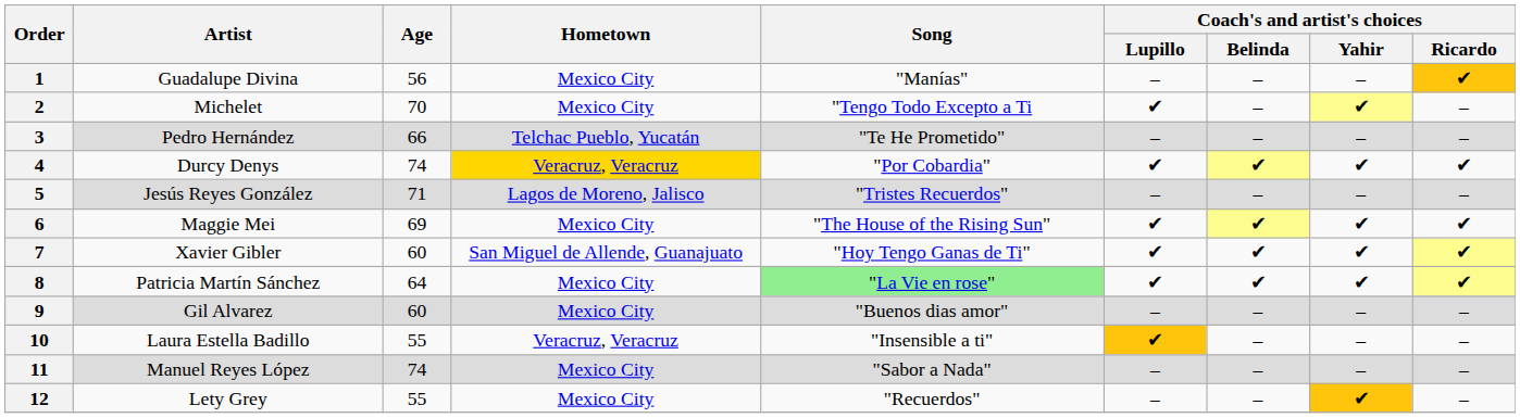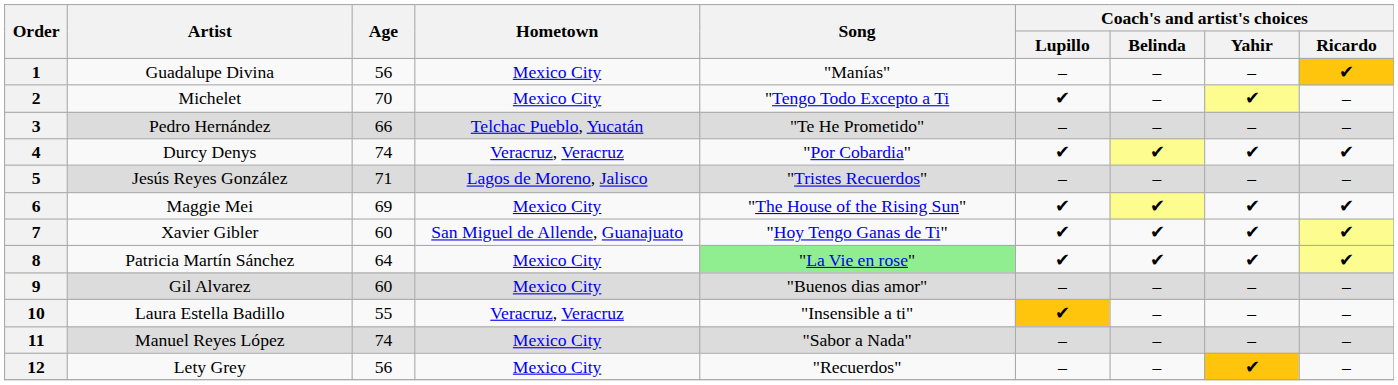 <table class="wikitable" style="text-align:center; line-height:17px; width:100%">
 <tr>
 <th scope="col" rowspan="2" style="width:04%">Order</th>
 <th scope="col" rowspan="2" style="width:18%">Artist</th>
 <th scope="col" rowspan="2" style="width:04%">Age</th>
 <th scope="col" rowspan="2" style="width:18%">Hometown</th>
 <th scope="col" rowspan="2" style="width:20%">Song</th>
 <th scope="col" colspan="4" style="width:24%">Coach's and artist's choices</th>
 </tr>
 <tr>
 <th style="width:06%">Lupillo</th>
 <th style="width:06%">Belinda</th>
 <th style="width:06%">Yahir</th>
 <th style="width:06%">Ricardo</th>
 </tr>
 <tr>
 <th>1</th>
 <td>Guadalupe Divina</td>
 <td>56</td>
 <td><a href='#'>Mexico City</a></td>
 <td>"Manías"</td>
 <td>–</td>
 <td>–</td>
 <td>–</td>
 <td style="background:#ffc40c">✔</td>
 </tr>
 <tr>
 <th>2</th>
 <td>Michelet</td>
 <td>70</td>
 <td><a href='#'>Mexico City</a></td>
 <td>"<a href='#'>Tengo Todo Excepto a Ti</a></td>
 <td>✔</td>
 <td>–</td>
 <td style="background:#fdfc8f">✔</td>
 <td>–</td>
 </tr>
 <tr style="background:#DCDCDC">
 <th>3</th>
 <td>Pedro Hernández</td>
 <td>66</td>
 <td><a href='#'>Telchac Pueblo</a>, <a href='#'>Yucatán</a></td>
 <td>"Te He Prometido"</td>
 <td>–</td>
 <td>–</td>
 <td>–</td>
 <td>–</td>
 </tr>
 <tr>
 <th>4</th>
 <td>Durcy Denys</td>
 <td>74</td>
-<td style="background: gold;"><a href='#'>Veracruz</a>, <a href='#'>Veracruz</a></td>
+<td><a href='#'>Veracruz</a>, <a href='#'>Veracruz</a></td>
 <td>"<a href='#'>Por Cobardia</a>"</td>
 <td>✔</td>
 <td style="background:#fdfc8f">✔</td>
 <td>✔</td>
 <td>✔</td>
 </tr>
 <tr style="background:#DCDCDC">
 <th>5</th>
 <td>Jesús Reyes González</td>
 <td>71</td>
 <td><a href='#'>Lagos de Moreno</a>, <a href='#'>Jalisco</a></td>
 <td>"<a href='#'>Tristes Recuerdos</a>"</td>
 <td>–</td>
 <td>–</td>
 <td>–</td>
 <td>–</td>
 </tr>
 <tr>
 <th>6</th>
 <td>Maggie Mei</td>
 <td>69</td>
 <td><a href='#'>Mexico City</a></td>
 <td>"<a href='#'>The House of the Rising Sun</a>"</td>
 <td>✔</td>
 <td style="background:#fdfc8f">✔</td>
 <td>✔</td>
 <td>✔</td>
 </tr>
 <tr>
 <th>7</th>
 <td>Xavier Gibler</td>
 <td>60</td>
 <td><a href='#'>San Miguel de Allende</a>, <a href='#'>Guanajuato</a></td>
 <td>"<a href='#'>Hoy Tengo Ganas de Ti</a>"</td>
 <td>✔</td>
 <td>✔</td>
 <td>✔</td>
 <td style="background:#fdfc8f">✔</td>
 </tr>
 <tr>
 <th>8</th>
 <td>Patricia Martín Sánchez</td>
 <td>64</td>
 <td><a href='#'>Mexico City</a></td>
 <td style="background: lightgreen;">"<a href='#'>La Vie en rose</a>"</td>
 <td>✔</td>
 <td>✔</td>
 <td>✔</td>
 <td style="background:#fdfc8f">✔</td>
 </tr>
 <tr style="background:#DCDCDC">
 <th>9</th>
 <td>Gil Alvarez</td>
 <td>60</td>
 <td><a href='#'>Mexico City</a></td>
 <td>"Buenos dias amor"</td>
 <td>–</td>
 <td>–</td>
 <td>–</td>
 <td>–</td>
 </tr>
 <tr>
 <th>10</th>
 <td>Laura Estella Badillo</td>
 <td>55</td>
 <td><a href='#'>Veracruz</a>, <a href='#'>Veracruz</a></td>
 <td>"Insensible a ti"</td>
 <td style="background:#ffc40c">✔</td>
 <td>–</td>
 <td>–</td>
 <td>–</td>
 </tr>
 <tr style="background:#DCDCDC">
 <th>11</th>
 <td>Manuel Reyes López</td>
 <td>74</td>
 <td><a href='#'>Mexico City</a></td>
 <td>"Sabor a Nada"</td>
 <td>–</td>
 <td>–</td>
 <td>–</td>
 <td>–</td>
 </tr>
 <tr>
 <th>12</th>
 <td>Lety Grey</td>
-<td>55</td>
+<td>56</td>
 <td><a href='#'>Mexico City</a></td>
 <td>"Recuerdos"</td>
 <td>–</td>
 <td>–</td>
 <td style="background:#ffc40c">✔</td>
 <td>–</td>
 </tr>
 <tr>
 </tr>
 </table>
